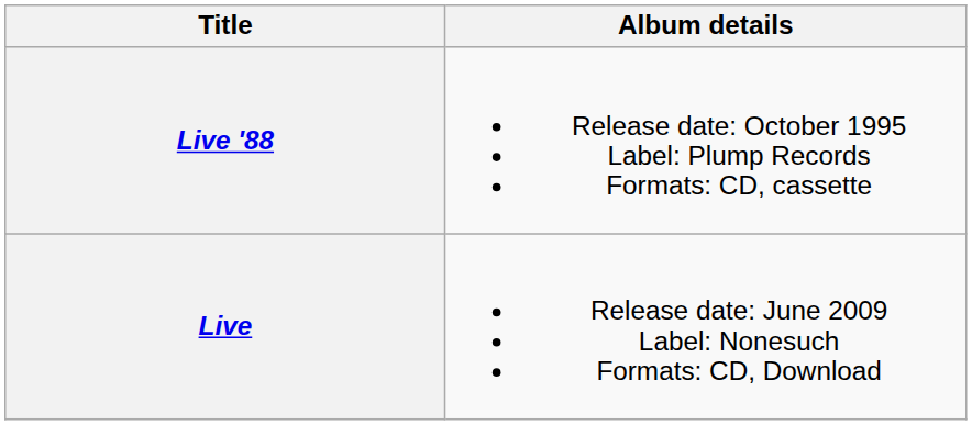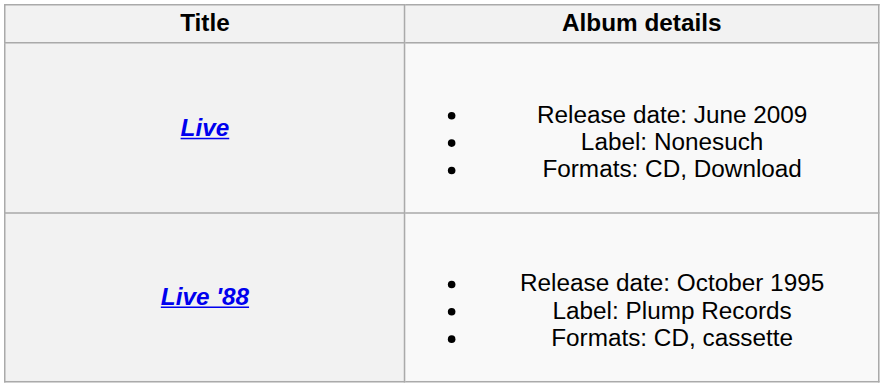 <table class="wikitable plainrowheaders" style="text-align:center;">
 <tr>
 <th style="width:16em;">Title</th>
 <th style="width:19em;">Album details</th>
 </tr>
 <tr>
+<th scope="row"><em><a href='#'>Live</a></em></th>
+<td><br><ul><li>Release date: June 2009</li><li>Label: Nonesuch</li><li>Formats: CD, Download</li></ul></td>
+</tr>
+<tr>
 <th scope="row"><em><a href='#'>Live '88</a></em></th>
 <td><br><ul><li>Release date: October 1995</li><li>Label: Plump Records</li><li>Formats: CD, cassette</li></ul></td>
 </tr>
-<tr>
-<th scope="row"><em><a href='#'>Live</a></em></th>
-<td><br><ul><li>Release date: June 2009</li><li>Label: Nonesuch</li><li>Formats: CD, Download</li></ul></td>
-</tr>
 </table>
